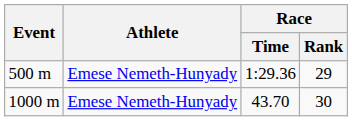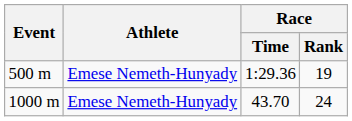 <table class="wikitable" border="1" style="font-size:90%">
 <tr>
 <th rowspan=2>Event</th>
 <th rowspan=2>Athlete</th>
 <th colspan=2>Race</th>
 </tr>
 <tr>
 <th>Time</th>
 <th>Rank</th>
 </tr>
 <tr>
 <td>500 m</td>
 <td><a href='#'>Emese Nemeth-Hunyady</a></td>
 <td align=center>1:29.36</td>
-<td align=center>29</td>
+<td align=center>19</td>
 </tr>
 <tr>
 <td>1000 m</td>
 <td><a href='#'>Emese Nemeth-Hunyady</a></td>
 <td align=center>43.70</td>
-<td align=center>30</td>
+<td align=center>24</td>
 </tr>
 </table>
